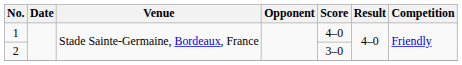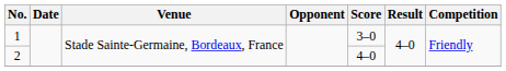 <table class="wikitable sortable">
 <tr>
 <th scope="col">No.</th>
 <th scope="col">Date</th>
 <th scope="col">Venue</th>
 <th scope="col">Opponent</th>
 <th scope="col">Score</th>
 <th scope="col">Result</th>
 <th scope="col">Competition</th>
 </tr>
 <tr>
 <td align="center">1</td>
 <td rowspan="2"></td>
 <td rowspan="2">Stade Sainte-Germaine, <a href='#'>Bordeaux</a>, France</td>
 <td rowspan="2"></td>
-<td align=center>4–0</td>
+<td align="center">3–0</td>
 <td align="center" rowspan="2">4–0</td>
 <td rowspan="2"><a href='#'>Friendly</a></td>
 </tr>
 <tr>
 <td align="center">2</td>
-<td align="center">3–0</td>
+<td align=center>4–0</td>
 </tr>
 <tr>
 </tr>
 </table>
